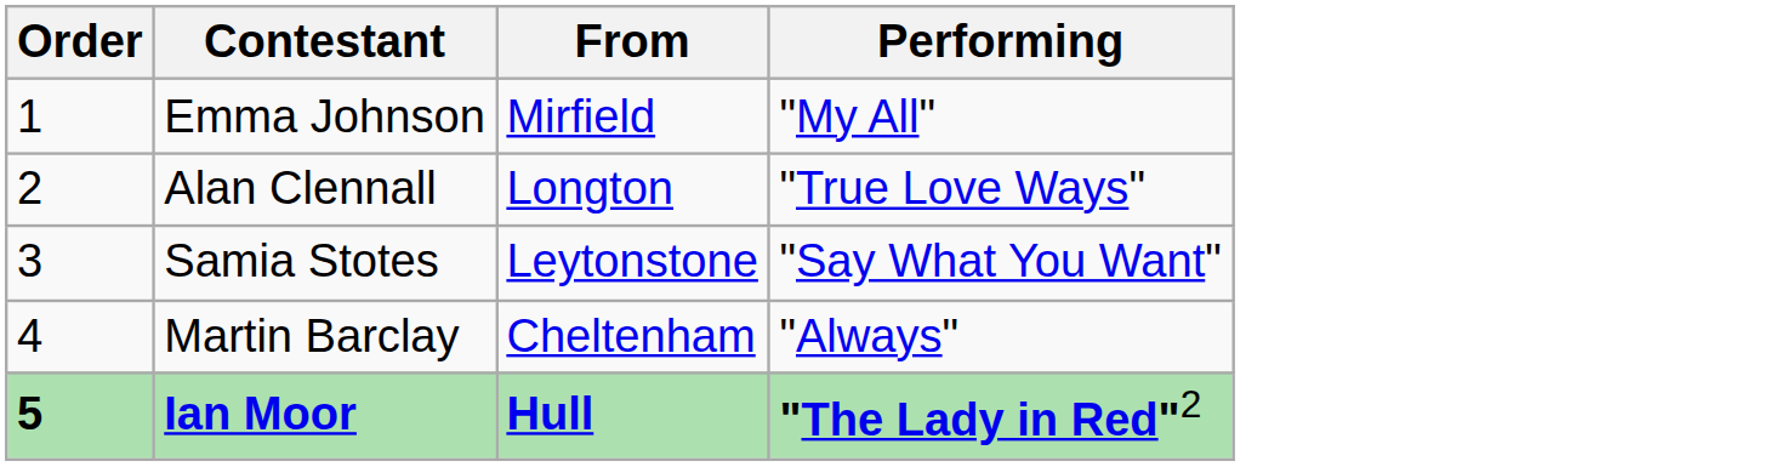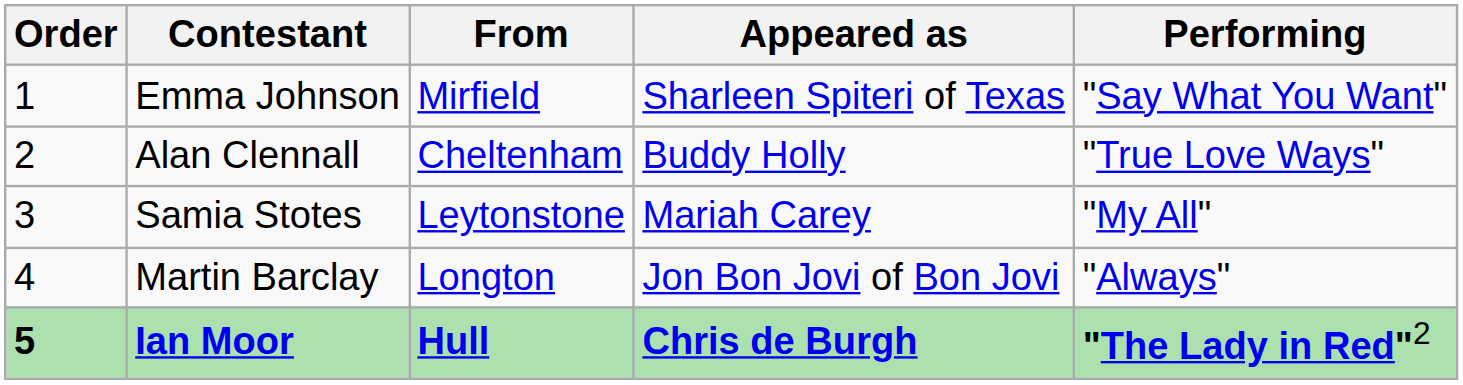 <table class="wikitable">
 <tr>
 <th>Order</th>
 <th>Contestant</th>
 <th>From</th>
+<th>Appeared as</th>
 <th>Performing</th>
 </tr>
 <tr>
 <td>1</td>
 <td>Emma Johnson</td>
 <td><a href='#'>Mirfield</a></td>
-<td>"<a href='#'>My All</a>"</td>
+<td><a href='#'>Sharleen Spiteri</a> of <a href='#'>Texas</a></td>
+<td>"<a href='#'>Say What You Want</a>"</td>
 </tr>
 <tr>
 <td>2</td>
 <td>Alan Clennall</td>
-<td><a href='#'>Longton</a></td>
+<td><a href='#'>Cheltenham</a></td>
+<td><a href='#'>Buddy Holly</a></td>
 <td>"<a href='#'>True Love Ways</a>"</td>
 </tr>
 <tr>
 <td>3</td>
 <td>Samia Stotes</td>
 <td><a href='#'>Leytonstone</a></td>
-<td>"<a href='#'>Say What You Want</a>"</td>
+<td><a href='#'>Mariah Carey</a></td>
+<td>"<a href='#'>My All</a>"</td>
 </tr>
 <tr>
 <td>4</td>
 <td>Martin Barclay</td>
-<td><a href='#'>Cheltenham</a></td>
+<td><a href='#'>Longton</a></td>
+<td><a href='#'>Jon Bon Jovi</a> of <a href='#'>Bon Jovi</a></td>
 <td>"<a href='#'>Always</a>"</td>
 </tr>
 <tr style="background:#ACE1AF;">
 <td><strong>5</strong></td>
 <td><strong><a href='#'>Ian Moor</a></strong></td>
 <td><strong><a href='#'>Hull</a></strong></td>
+<td><strong><a href='#'>Chris de Burgh</a></strong></td>
 <td><strong>"<a href='#'>The Lady in Red</a>"</strong><sup>2</sup></td>
 </tr>
 </table>
